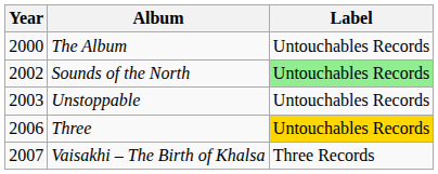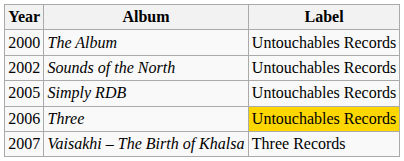 <table class = "wikitable sortable">
 <tr>
 <th>Year</th>
 <th>Album</th>
 <th>Label</th>
 </tr>
 <tr>
 <td>2000</td>
 <td><em>The Album</em></td>
 <td>Untouchables Records</td>
 </tr>
 <tr>
 <td>2002</td>
 <td><em>Sounds of the North</em></td>
-<td style="background: lightgreen;">Untouchables Records</td>
+<td>Untouchables Records</td>
 </tr>
 <tr>
-<td>2003</td>
-<td><em>Unstoppable</em></td>
+<td>2005</td>
+<td><em>Simply RDB</em></td>
 <td>Untouchables Records</td>
 </tr>
 <tr>
 <td>2006</td>
 <td><em>Three</em></td>
 <td style="background: gold;">Untouchables Records</td>
 </tr>
 <tr>
 <td>2007</td>
 <td><em>Vaisakhi – The Birth of Khalsa</em></td>
 <td>Three Records</td>
 </tr>
 </table>
